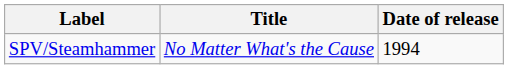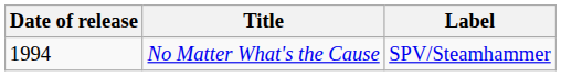 <table class="wikitable">
 <tr>
+<th>Date of release</th>
+<th>Title</th>
 <th>Label</th>
-<th>Title</th>
-<th>Date of release</th>
 </tr>
 <tr>
+<td>1994</td>
+<td><em><a href='#'>No Matter What's the Cause</a></em></td>
 <td><a href='#'>SPV/Steamhammer</a></td>
-<td><em><a href='#'>No Matter What's the Cause</a></em></td>
-<td>1994</td>
 </tr>
 </table>
